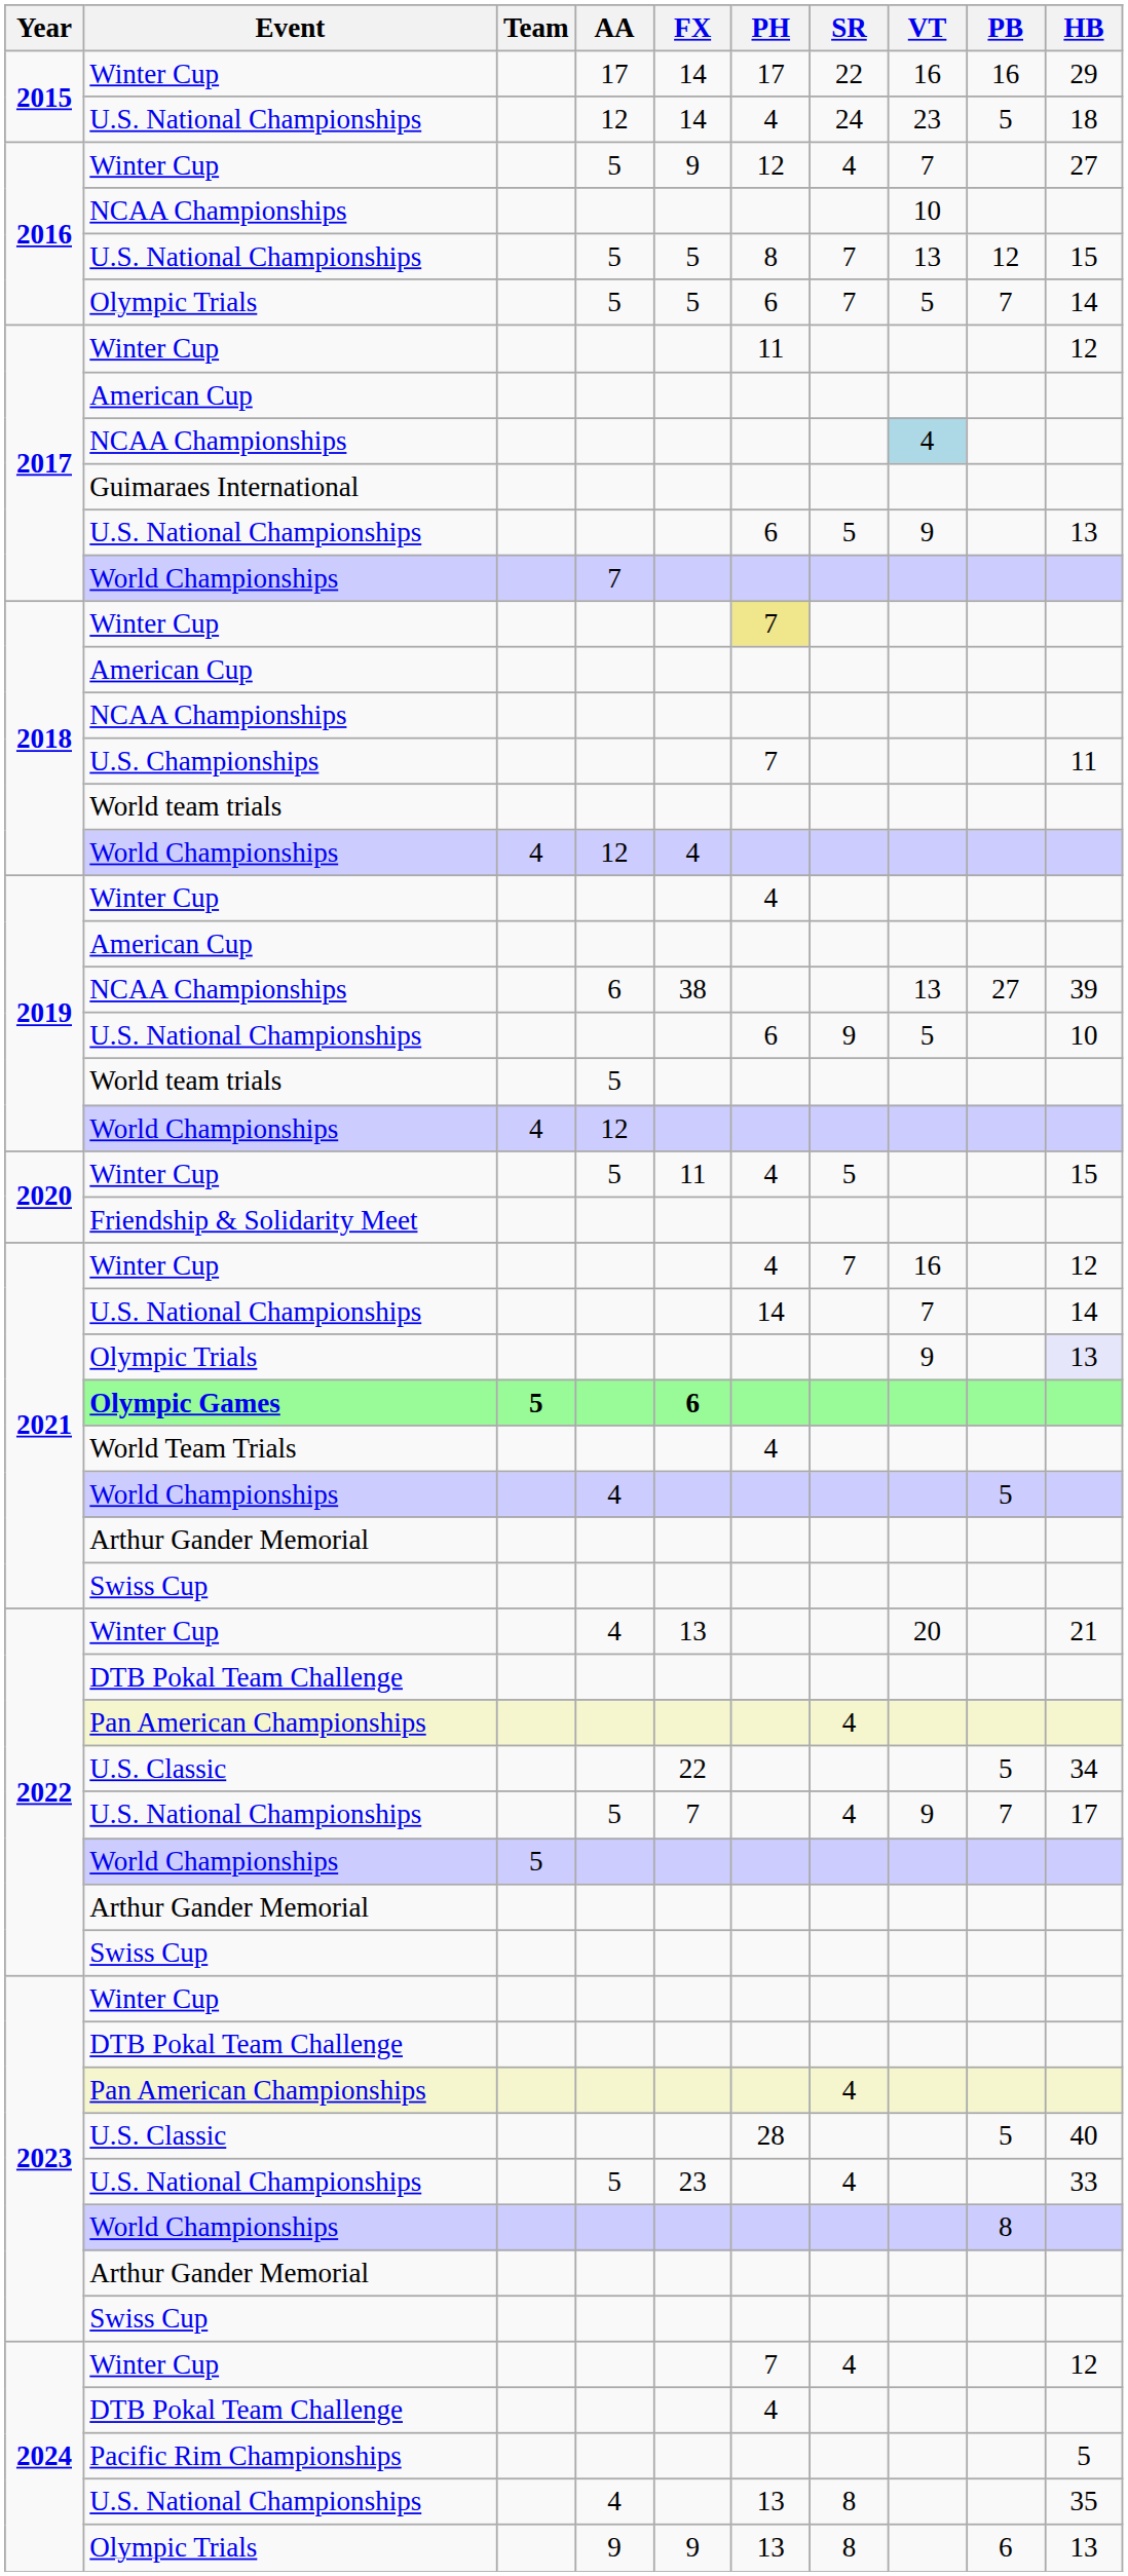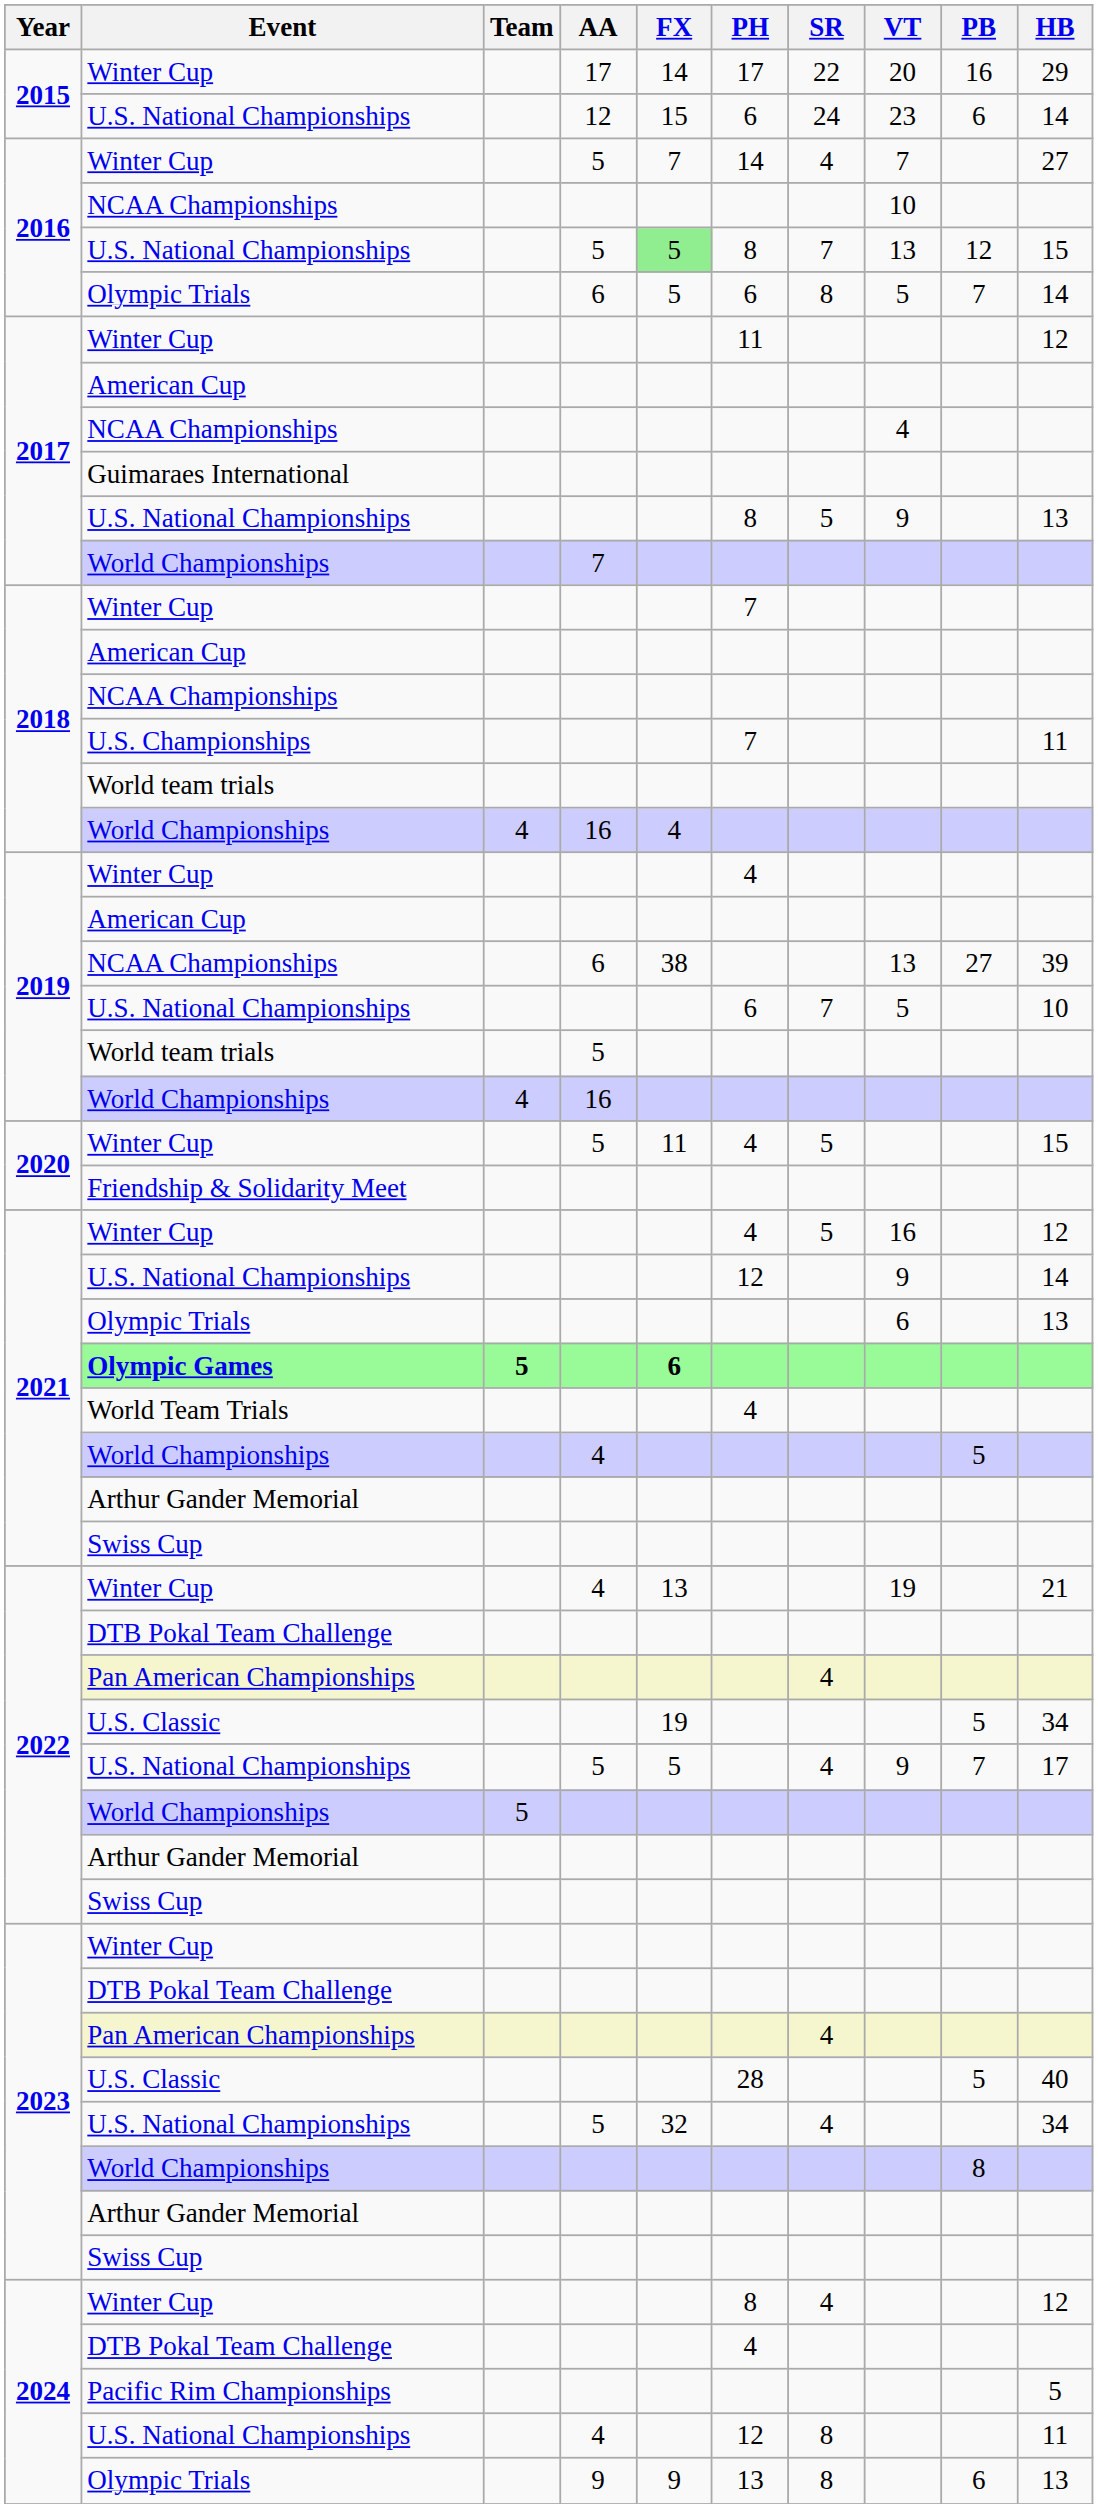 <table class="wikitable sortable" style="text-align:center; font-size:95%;">
 <tr>
 <th width=7% class=unsortable>Year</th>
 <th width=37% class=unsortable>Event</th>
 <th width=7% class=unsortable>Team</th>
 <th width=7% class=unsortable>AA</th>
 <th width=7% class=unsortable><a href='#'>FX</a></th>
 <th width=7% class=unsortable><a href='#'>PH</a></th>
 <th width=7% class=unsortable><a href='#'>SR</a></th>
 <th width=7% class=unsortable><a href='#'>VT</a></th>
 <th width=7% class=unsortable><a href='#'>PB</a></th>
 <th width=7% class=unsortable><a href='#'>HB</a></th>
 </tr>
 <tr>
 <td rowspan="2"><strong><a href='#'>2015</a></strong></td>
 <td align=left><a href='#'>Winter Cup</a></td>
 <td></td>
 <td>17</td>
 <td>14</td>
 <td>17</td>
 <td>22</td>
-<td>16</td>
+<td>20</td>
 <td>16</td>
 <td>29</td>
 </tr>
 <tr>
 <td align=left><a href='#'>U.S. National Championships</a></td>
 <td></td>
 <td>12</td>
-<td>14</td>
-<td>4</td>
+<td>15</td>
+<td>6</td>
 <td>24</td>
 <td>23</td>
-<td>5</td>
-<td>18</td>
+<td>6</td>
+<td>14</td>
 </tr>
 <tr>
 <td rowspan="4"><strong><a href='#'>2016</a></strong></td>
 <td align=left><a href='#'>Winter Cup</a></td>
 <td></td>
 <td>5</td>
-<td>9</td>
-<td>12</td>
+<td>7</td>
+<td>14</td>
 <td>4</td>
 <td>7</td>
 <td></td>
 <td>27</td>
 </tr>
 <tr>
 <td align=left><a href='#'>NCAA Championships</a></td>
 <td></td>
 <td></td>
 <td></td>
 <td></td>
 <td></td>
 <td>10</td>
 <td></td>
 <td></td>
 </tr>
 <tr>
 <td align=left><a href='#'>U.S. National Championships</a></td>
 <td></td>
 <td>5</td>
-<td>5</td>
+<td style="background: lightgreen;">5</td>
 <td>8</td>
 <td>7</td>
 <td>13</td>
 <td>12</td>
 <td>15</td>
 </tr>
 <tr>
 <td align=left><a href='#'>Olympic Trials</a></td>
 <td></td>
-<td>5</td>
+<td>6</td>
 <td>5</td>
 <td>6</td>
-<td>7</td>
+<td>8</td>
 <td>5</td>
 <td>7</td>
 <td>14</td>
 </tr>
 <tr>
 <td rowspan="6"><strong><a href='#'>2017</a></strong></td>
 <td align=left><a href='#'>Winter Cup</a></td>
 <td></td>
 <td></td>
 <td></td>
 <td>11</td>
 <td></td>
 <td></td>
 <td></td>
 <td>12</td>
 </tr>
 <tr>
 <td align=left><a href='#'>American Cup</a></td>
 <td></td>
 <td></td>
 <td></td>
 <td></td>
 <td></td>
 <td></td>
 <td></td>
 <td></td>
 </tr>
 <tr>
 <td align=left><a href='#'>NCAA Championships</a></td>
 <td></td>
 <td></td>
 <td></td>
 <td></td>
 <td></td>
-<td style="background: lightblue;">4</td>
+<td>4</td>
 <td></td>
 <td></td>
 </tr>
 <tr>
 <td align=left>Guimaraes International</td>
 <td></td>
 <td></td>
 <td></td>
 <td></td>
 <td></td>
 <td></td>
 <td></td>
 <td></td>
 </tr>
 <tr>
 <td align=left><a href='#'>U.S. National Championships</a></td>
 <td></td>
 <td></td>
 <td></td>
-<td>6</td>
+<td>8</td>
 <td>5</td>
 <td>9</td>
 <td></td>
 <td>13</td>
 </tr>
 <tr bgcolor=#CCCCFF>
 <td align=left><a href='#'>World Championships</a></td>
 <td></td>
 <td>7</td>
 <td></td>
 <td></td>
 <td></td>
 <td></td>
 <td></td>
 <td></td>
 </tr>
 <tr>
 <td rowspan="6"><strong><a href='#'>2018</a></strong></td>
 <td align=left><a href='#'>Winter Cup</a></td>
 <td></td>
 <td></td>
 <td></td>
-<td style="background: khaki;">7</td>
+<td>7</td>
 <td></td>
 <td></td>
 <td></td>
 <td></td>
 </tr>
 <tr>
 <td align=left><a href='#'>American Cup</a></td>
 <td></td>
 <td></td>
 <td></td>
 <td></td>
 <td></td>
 <td></td>
 <td></td>
 <td></td>
 </tr>
 <tr>
 <td align=left><a href='#'>NCAA Championships</a></td>
 <td></td>
 <td></td>
 <td></td>
 <td></td>
 <td></td>
 <td></td>
 <td></td>
 <td></td>
 </tr>
 <tr>
 <td align=left><a href='#'>U.S. Championships</a></td>
 <td></td>
 <td></td>
 <td></td>
 <td>7</td>
 <td></td>
 <td></td>
 <td></td>
 <td>11</td>
 </tr>
 <tr>
 <td align=left>World team trials</td>
 <td></td>
 <td></td>
 <td></td>
 <td></td>
 <td></td>
 <td></td>
 <td></td>
 <td></td>
 </tr>
 <tr bgcolor=#CCCCFF>
 <td align=left><a href='#'>World Championships</a></td>
 <td>4</td>
-<td>12</td>
+<td>16</td>
 <td>4</td>
 <td></td>
 <td></td>
 <td></td>
 <td></td>
 <td></td>
 </tr>
 <tr>
 <td rowspan="6"><strong><a href='#'>2019</a></strong></td>
 <td align=left><a href='#'>Winter Cup</a></td>
 <td></td>
 <td></td>
 <td></td>
 <td>4</td>
 <td></td>
 <td></td>
 <td></td>
 <td></td>
 </tr>
 <tr>
 <td align=left><a href='#'>American Cup</a></td>
 <td></td>
 <td></td>
 <td></td>
 <td></td>
 <td></td>
 <td></td>
 <td></td>
 <td></td>
 </tr>
 <tr>
 <td align=left><a href='#'>NCAA Championships</a></td>
 <td></td>
 <td>6</td>
 <td>38</td>
 <td></td>
 <td></td>
 <td>13</td>
 <td>27</td>
 <td>39</td>
 </tr>
 <tr>
 <td align=left><a href='#'>U.S. National Championships</a></td>
 <td></td>
 <td></td>
 <td></td>
 <td>6</td>
-<td>9</td>
+<td>7</td>
 <td>5</td>
 <td></td>
 <td>10</td>
 </tr>
 <tr>
 <td align=left>World team trials</td>
 <td></td>
 <td>5</td>
 <td></td>
 <td></td>
 <td></td>
 <td></td>
 <td></td>
 <td></td>
 </tr>
 <tr bgcolor=#CCCCFF>
 <td align=left><a href='#'>World Championships</a></td>
 <td>4</td>
-<td>12</td>
+<td>16</td>
 <td></td>
 <td></td>
 <td></td>
 <td></td>
 <td></td>
 <td></td>
 </tr>
 <tr>
 <td rowspan="2"><strong><a href='#'>2020</a></strong></td>
 <td align=left><a href='#'>Winter Cup</a></td>
 <td></td>
 <td>5</td>
 <td>11</td>
 <td>4</td>
 <td>5</td>
 <td></td>
 <td></td>
 <td>15</td>
 </tr>
 <tr>
 <td align=left><a href='#'>Friendship & Solidarity Meet</a></td>
 <td></td>
 <td></td>
 <td></td>
 <td></td>
 <td></td>
 <td></td>
 <td></td>
 <td></td>
 </tr>
 <tr>
 <td rowspan="8"><strong><a href='#'>2021</a></strong></td>
 <td align=left><a href='#'>Winter Cup</a></td>
 <td></td>
 <td></td>
 <td></td>
 <td>4</td>
-<td>7</td>
+<td>5</td>
 <td>16</td>
 <td></td>
 <td>12</td>
 </tr>
 <tr>
 <td align=left><a href='#'>U.S. National Championships</a></td>
 <td></td>
 <td></td>
 <td></td>
-<td>14</td>
+<td>12</td>
 <td></td>
-<td>7</td>
+<td>9</td>
 <td></td>
 <td>14</td>
 </tr>
 <tr>
 <td align=left><a href='#'>Olympic Trials</a></td>
 <td></td>
 <td></td>
 <td></td>
 <td></td>
 <td></td>
-<td>9</td>
+<td>6</td>
 <td></td>
-<td style="background: lavender;">13</td>
+<td>13</td>
 </tr>
 <tr bgcolor=98FB98>
 <td align=left><strong><a href='#'>Olympic Games</a></strong></td>
 <td><strong>5</strong></td>
 <td></td>
 <td><strong>6</strong></td>
 <td></td>
 <td></td>
 <td></td>
 <td></td>
 <td></td>
 </tr>
 <tr>
 <td align=left>World Team Trials</td>
 <td></td>
 <td></td>
 <td></td>
 <td>4</td>
 <td></td>
 <td></td>
 <td></td>
 <td></td>
 </tr>
 <tr bgcolor=#CCCCFF>
 <td align=left><a href='#'>World Championships</a></td>
 <td></td>
 <td>4</td>
 <td></td>
 <td></td>
 <td></td>
 <td></td>
 <td>5</td>
 <td></td>
 </tr>
 <tr>
 <td align=left>Arthur Gander Memorial</td>
 <td></td>
 <td></td>
 <td></td>
 <td></td>
 <td></td>
 <td></td>
 <td></td>
 <td></td>
 </tr>
 <tr>
 <td align=left><a href='#'>Swiss Cup</a></td>
 <td></td>
 <td></td>
 <td></td>
 <td></td>
 <td></td>
 <td></td>
 <td></td>
 <td></td>
 </tr>
 <tr>
 <td rowspan="8"><strong><a href='#'>2022</a></strong></td>
 <td align=left><a href='#'>Winter Cup</a></td>
 <td></td>
 <td>4</td>
 <td>13</td>
 <td></td>
 <td></td>
-<td>20</td>
+<td>19</td>
 <td></td>
 <td>21</td>
 </tr>
 <tr>
 <td align=left><a href='#'>DTB Pokal Team Challenge</a></td>
 <td></td>
 <td></td>
 <td></td>
 <td></td>
 <td></td>
 <td></td>
 <td></td>
 <td></td>
 </tr>
 <tr bgcolor=#F5F6CE>
 <td align=left><a href='#'>Pan American Championships</a></td>
 <td></td>
 <td></td>
 <td></td>
 <td></td>
 <td>4</td>
 <td></td>
 <td></td>
 <td></td>
 </tr>
 <tr>
 <td align=left><a href='#'>U.S. Classic</a></td>
 <td></td>
 <td></td>
-<td>22</td>
+<td>19</td>
 <td></td>
 <td></td>
 <td></td>
 <td>5</td>
 <td>34</td>
 </tr>
 <tr>
 <td align=left><a href='#'>U.S. National Championships</a></td>
 <td></td>
 <td>5</td>
-<td>7</td>
+<td>5</td>
 <td></td>
 <td>4</td>
 <td>9</td>
 <td>7</td>
 <td>17</td>
 </tr>
 <tr bgcolor=#CCCCFF>
 <td align=left><a href='#'>World Championships</a></td>
 <td>5</td>
 <td></td>
 <td></td>
 <td></td>
 <td></td>
 <td></td>
 <td></td>
 <td></td>
 </tr>
 <tr>
 <td align=left>Arthur Gander Memorial</td>
 <td></td>
 <td></td>
 <td></td>
 <td></td>
 <td></td>
 <td></td>
 <td></td>
 <td></td>
 </tr>
 <tr>
 <td align=left><a href='#'>Swiss Cup</a></td>
 <td></td>
 <td></td>
 <td></td>
 <td></td>
 <td></td>
 <td></td>
 <td></td>
 <td></td>
 </tr>
 <tr>
 <td rowspan="8"><strong><a href='#'>2023</a></strong></td>
 <td align=left><a href='#'>Winter Cup</a></td>
 <td></td>
 <td></td>
 <td></td>
 <td></td>
 <td></td>
 <td></td>
 <td></td>
 <td></td>
 </tr>
 <tr>
 <td align=left><a href='#'>DTB Pokal Team Challenge</a></td>
 <td></td>
 <td></td>
 <td></td>
 <td></td>
 <td></td>
 <td></td>
 <td></td>
 <td></td>
 </tr>
 <tr bgcolor=#F5F6CE>
 <td align=left><a href='#'>Pan American Championships</a></td>
 <td></td>
 <td></td>
 <td></td>
 <td></td>
 <td>4</td>
 <td></td>
 <td></td>
 <td></td>
 </tr>
 <tr>
 <td align=left><a href='#'>U.S. Classic</a></td>
 <td></td>
 <td></td>
 <td></td>
 <td>28</td>
 <td></td>
 <td></td>
 <td>5</td>
 <td>40</td>
 </tr>
 <tr>
 <td align=left><a href='#'>U.S. National Championships</a></td>
 <td></td>
 <td>5</td>
-<td>23</td>
+<td>32</td>
 <td></td>
 <td>4</td>
 <td></td>
 <td></td>
-<td>33</td>
+<td>34</td>
 </tr>
 <tr bgcolor=#CCCCFF>
 <td align=left><a href='#'>World Championships</a></td>
 <td></td>
 <td></td>
 <td></td>
 <td></td>
 <td></td>
 <td></td>
 <td>8</td>
 <td></td>
 </tr>
 <tr>
 <td align=left>Arthur Gander Memorial</td>
 <td></td>
 <td></td>
 <td></td>
 <td></td>
 <td></td>
 <td></td>
 <td></td>
 <td></td>
 </tr>
 <tr>
 <td align=left><a href='#'>Swiss Cup</a></td>
 <td></td>
 <td></td>
 <td></td>
 <td></td>
 <td></td>
 <td></td>
 <td></td>
 <td></td>
 </tr>
 <tr>
 <td rowspan="5"><strong><a href='#'>2024</a></strong></td>
 <td align=left><a href='#'>Winter Cup</a></td>
 <td></td>
 <td></td>
 <td></td>
-<td>7</td>
+<td>8</td>
 <td>4</td>
 <td></td>
 <td></td>
 <td>12</td>
 </tr>
 <tr>
 <td align=left><a href='#'>DTB Pokal Team Challenge</a></td>
 <td></td>
 <td></td>
 <td></td>
 <td>4</td>
 <td></td>
 <td></td>
 <td></td>
 <td></td>
 </tr>
 <tr>
 <td align=left><a href='#'>Pacific Rim Championships</a></td>
 <td></td>
 <td></td>
 <td></td>
 <td></td>
 <td></td>
 <td></td>
 <td></td>
 <td>5</td>
 </tr>
 <tr>
 <td align=left><a href='#'>U.S. National Championships</a></td>
 <td></td>
 <td>4</td>
 <td></td>
-<td>13</td>
+<td>12</td>
 <td>8</td>
 <td></td>
 <td></td>
-<td>35</td>
+<td>11</td>
 </tr>
 <tr>
 <td align=left><a href='#'>Olympic Trials</a></td>
 <td></td>
 <td>9</td>
 <td>9</td>
 <td>13</td>
 <td>8</td>
 <td></td>
 <td>6</td>
 <td>13</td>
 </tr>
 </table>
